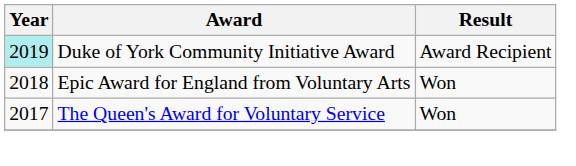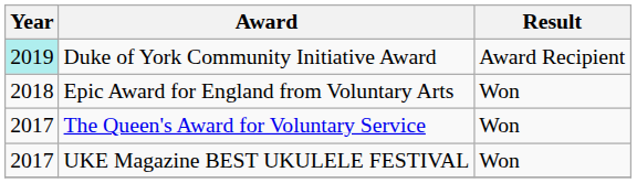 <table class="wikitable">
 <tr>
 <th>Year</th>
 <th>Award</th>
 <th>Result</th>
 </tr>
 <tr>
 <td style="background: paleturquoise;">2019</td>
 <td>Duke of York Community Initiative Award</td>
 <td>Award Recipient</td>
 </tr>
 <tr>
 <td>2018</td>
 <td>Epic Award for England from Voluntary Arts</td>
 <td>Won</td>
 </tr>
 <tr>
 <td>2017</td>
 <td><a href='#'>The Queen's Award for Voluntary Service</a></td>
 <td>Won</td>
 </tr>
 <tr>
+<td>2017</td>
+<td>UKE Magazine BEST UKULELE FESTIVAL</td>
+<td>Won</td>
+</tr>
+<tr>
 </tr>
 </table>
